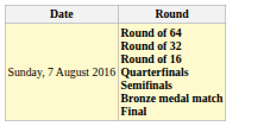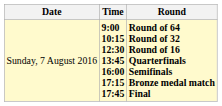 <table class="wikitable">
 <tr>
 <th>Date</th>
+<th>Time</th>
 <th>Round</th>
 </tr>
 <tr style=background:lemonchiffon>
 <td>Sunday, 7 August 2016</td>
+<td><strong>9:00</strong><br><strong>10:15</strong><br><strong>12:30</strong><br><strong>13:45</strong><br><strong>16:00</strong><br><strong>17:15</strong><br><strong>17:45</strong></td>
 <td><strong>Round of 64</strong><br><strong>Round of 32</strong><br><strong>Round of 16</strong><br><strong>Quarterfinals</strong><br><strong>Semifinals</strong><br><strong>Bronze medal match</strong><br><strong>Final</strong></td>
 </tr>
 </table>
